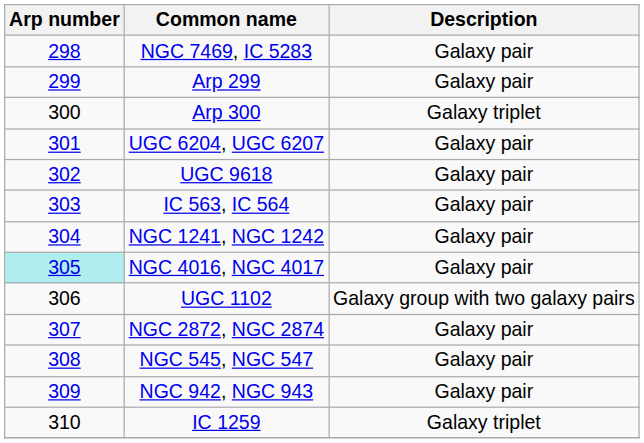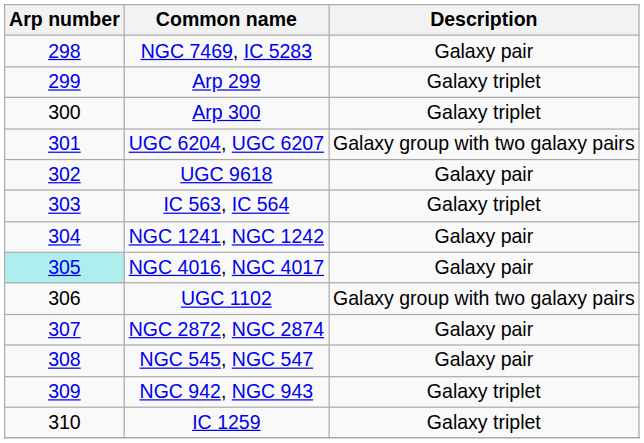 <table class="wikitable" style="text-align:center;">
 <tr>
 <th>Arp number</th>
 <th>Common name</th>
 <th>Description</th>
 </tr>
 <tr>
 <td><a href='#'>298</a></td>
 <td><a href='#'>NGC 7469</a>, <a href='#'>IC 5283</a></td>
 <td>Galaxy pair</td>
 </tr>
 <tr>
 <td><a href='#'>299</a></td>
 <td><a href='#'>Arp 299</a></td>
-<td>Galaxy pair</td>
+<td>Galaxy triplet</td>
 </tr>
 <tr>
 <td>300</td>
 <td><a href='#'>Arp 300</a></td>
 <td>Galaxy triplet</td>
 </tr>
 <tr>
 <td><a href='#'>301</a></td>
 <td><a href='#'>UGC 6204</a>, <a href='#'>UGC 6207</a></td>
-<td>Galaxy pair</td>
+<td>Galaxy group with two galaxy pairs</td>
 </tr>
 <tr>
 <td><a href='#'>302</a></td>
 <td><a href='#'>UGC 9618</a></td>
 <td>Galaxy pair</td>
 </tr>
 <tr>
 <td><a href='#'>303</a></td>
 <td><a href='#'>IC 563</a>, <a href='#'>IC 564</a></td>
-<td>Galaxy pair</td>
+<td>Galaxy triplet</td>
 </tr>
 <tr>
 <td><a href='#'>304</a></td>
 <td><a href='#'>NGC 1241</a>, <a href='#'>NGC 1242</a></td>
 <td>Galaxy pair</td>
 </tr>
 <tr>
 <td style="background: paleturquoise;"><a href='#'>305</a></td>
 <td><a href='#'>NGC 4016</a>, <a href='#'>NGC 4017</a></td>
 <td>Galaxy pair</td>
 </tr>
 <tr>
 <td>306</td>
 <td><a href='#'>UGC 1102</a></td>
 <td>Galaxy group with two galaxy pairs</td>
 </tr>
 <tr>
 <td><a href='#'>307</a></td>
 <td><a href='#'>NGC 2872</a>, <a href='#'>NGC 2874</a></td>
 <td>Galaxy pair</td>
 </tr>
 <tr>
 <td><a href='#'>308</a></td>
 <td><a href='#'>NGC 545</a>, <a href='#'>NGC 547</a></td>
 <td>Galaxy pair</td>
 </tr>
 <tr>
 <td><a href='#'>309</a></td>
 <td><a href='#'>NGC 942</a>, <a href='#'>NGC 943</a></td>
-<td>Galaxy pair</td>
+<td>Galaxy triplet</td>
 </tr>
 <tr>
 <td>310</td>
 <td><a href='#'>IC 1259</a></td>
 <td>Galaxy triplet</td>
 </tr>
 <tr>
 </tr>
 </table>
